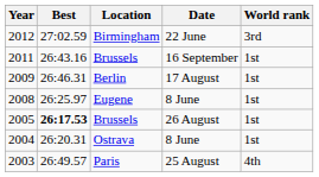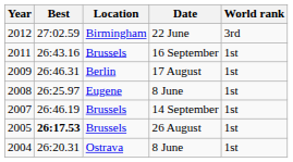 <table class="wikitable">
 <tr>
 <th>Year</th>
 <th>Best</th>
 <th>Location</th>
 <th>Date</th>
 <th>World rank</th>
 </tr>
 <tr>
 <td>2012</td>
 <td>27:02.59</td>
 <td align="left"><a href='#'>Birmingham</a></td>
 <td>22 June</td>
 <td>3rd</td>
 </tr>
 <tr>
 <td>2011</td>
 <td>26:43.16</td>
 <td align="left"><a href='#'>Brussels</a></td>
 <td>16 September</td>
 <td>1st</td>
 </tr>
 <tr>
 <td>2009</td>
 <td>26:46.31</td>
 <td align="left"><a href='#'>Berlin</a></td>
 <td>17 August</td>
 <td>1st</td>
 </tr>
 <tr>
 <td>2008</td>
 <td>26:25.97</td>
 <td align="left"><a href='#'>Eugene</a></td>
 <td>8 June</td>
 <td>1st</td>
 </tr>
 <tr>
+<td>2007</td>
+<td>26:46.19</td>
+<td align="left"><a href='#'>Brussels</a></td>
+<td>14 September</td>
+<td>1st</td>
+</tr>
+<tr>
 <td>2005</td>
 <td><strong>26:17.53</strong></td>
 <td align="left"><a href='#'>Brussels</a></td>
 <td>26 August</td>
 <td>1st</td>
 </tr>
 <tr>
 <td>2004</td>
 <td>26:20.31</td>
 <td align="left"><a href='#'>Ostrava</a></td>
 <td>8 June</td>
 <td>1st</td>
 </tr>
-<tr>
-<td>2003</td>
-<td>26:49.57</td>
-<td align="left"><a href='#'>Paris</a></td>
-<td>25 August</td>
-<td>4th</td>
-</tr>
 </table>
